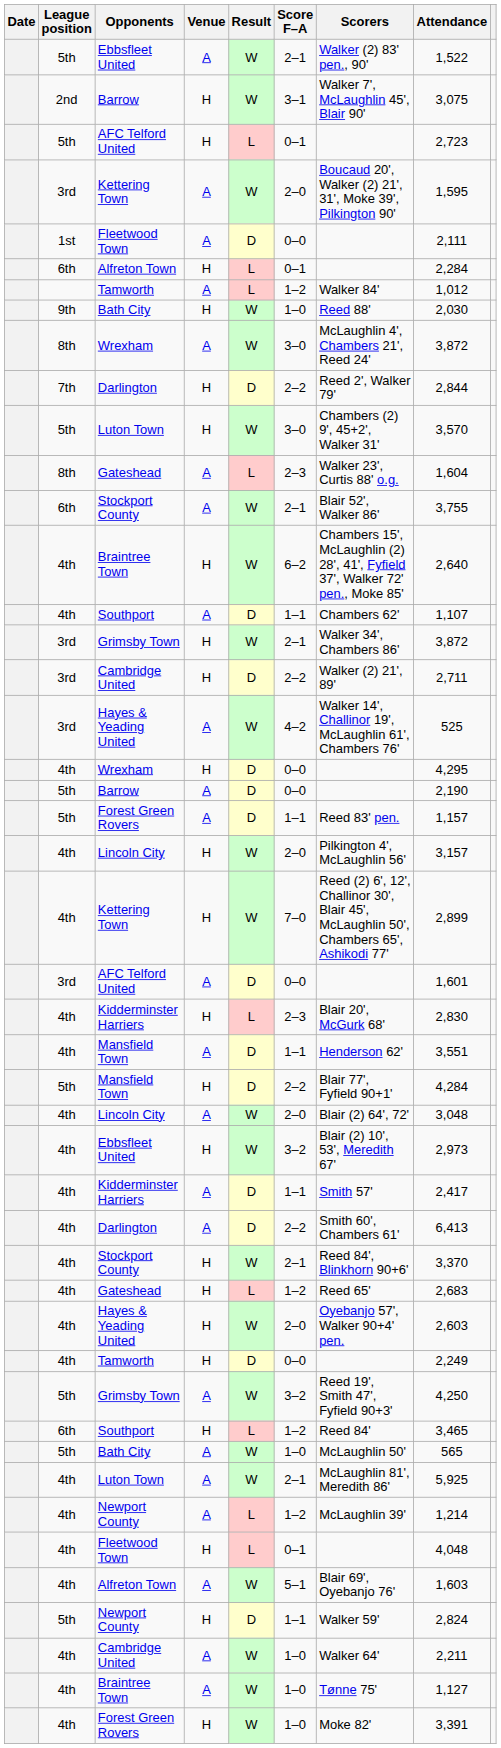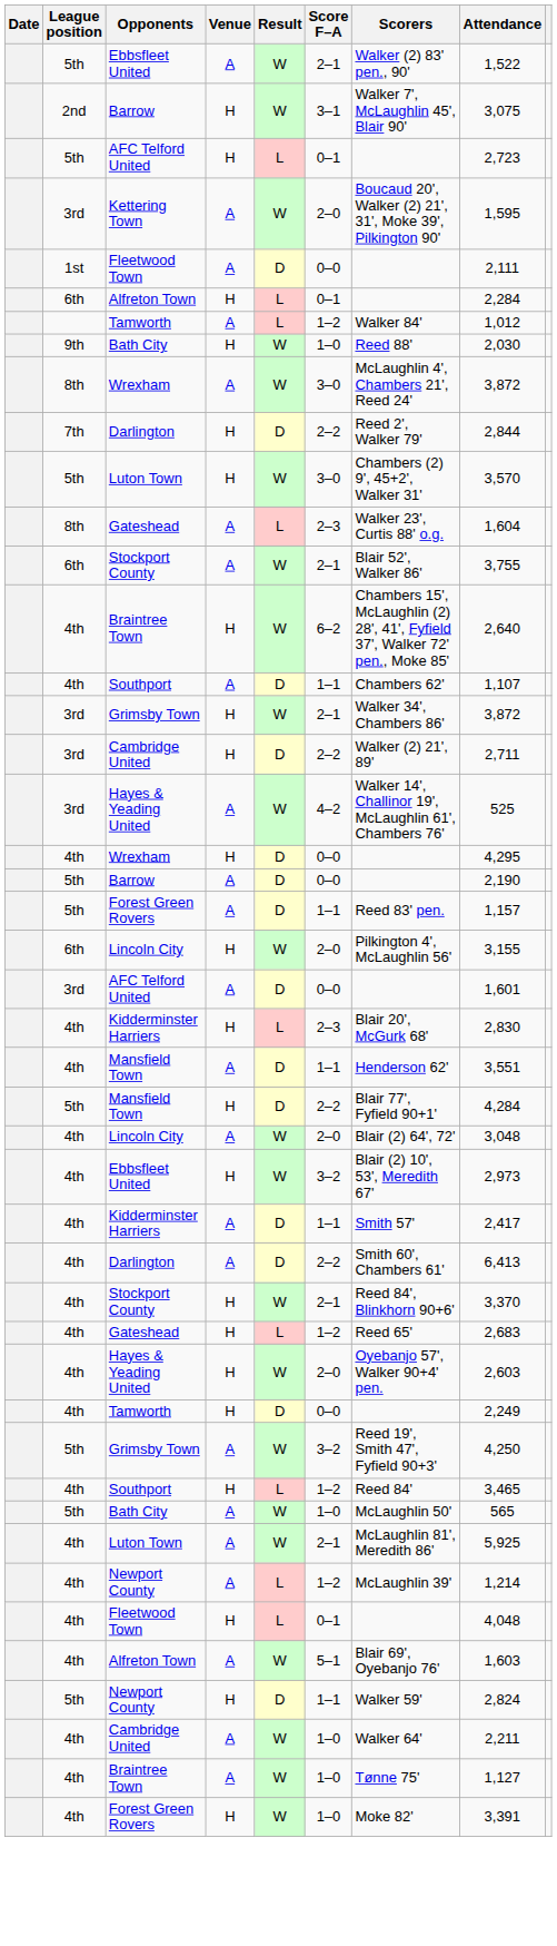 <table class="wikitable plainrowheaders sortable" style="text-align:center">
 <tr>
 <th scope=col>Date</th>
 <th scope=col>League<br>position</th>
 <th scope=col>Opponents</th>
 <th scope=col>Venue</th>
 <th scope=col>Result</th>
 <th scope=col>Score<br>F–A</th>
 <th scope=col class=unsortable>Scorers</th>
 <th scope=col>Attendance</th>
 <th scope=col class=unsortable></th>
 </tr>
 <tr>
 <th scope=row></th>
 <td>5th</td>
 <td align=left><a href='#'>Ebbsfleet United</a></td>
 <td><a href='#'>A</a></td>
 <td style=background-color:#CCFFCC>W</td>
 <td>2–1</td>
 <td align=left><a href='#'>Walker</a> (2) 83' <a href='#'>pen.</a>, 90'</td>
 <td>1,522</td>
 <td></td>
 </tr>
 <tr>
 <th scope=row></th>
 <td>2nd</td>
 <td align=left><a href='#'>Barrow</a></td>
 <td>H</td>
 <td style=background-color:#CCFFCC>W</td>
 <td>3–1</td>
 <td align=left>Walker 7', <a href='#'>McLaughlin</a> 45', <a href='#'>Blair</a> 90'</td>
 <td>3,075</td>
 <td></td>
 </tr>
 <tr>
 <th scope=row></th>
 <td>5th</td>
 <td align=left><a href='#'>AFC Telford United</a></td>
 <td>H</td>
 <td style=background-color:#FFCCCC>L</td>
 <td>0–1</td>
 <td align=left></td>
 <td>2,723</td>
 <td></td>
 </tr>
 <tr>
 <th scope=row></th>
 <td>3rd</td>
 <td align=left><a href='#'>Kettering Town</a></td>
 <td><a href='#'>A</a></td>
 <td style=background-color:#CCFFCC>W</td>
 <td>2–0</td>
 <td align=left><a href='#'>Boucaud</a> 20', Walker (2) 21', 31', Moke 39', <a href='#'>Pilkington</a> 90'</td>
 <td>1,595</td>
 <td></td>
 </tr>
 <tr>
 <th scope=row></th>
 <td>1st</td>
 <td align=left><a href='#'>Fleetwood Town</a></td>
 <td><a href='#'>A</a></td>
 <td style=background-color:#FFFFCC>D</td>
 <td>0–0</td>
 <td align=left></td>
 <td>2,111</td>
 <td></td>
 </tr>
 <tr>
 <th scope=row></th>
 <td>6th</td>
 <td align=left><a href='#'>Alfreton Town</a></td>
 <td>H</td>
 <td style=background-color:#FFCCCC>L</td>
 <td>0–1</td>
 <td align=left></td>
 <td>2,284</td>
 <td></td>
 </tr>
 <tr>
 <th scope=row></th>
 <td></td>
 <td align=left><a href='#'>Tamworth</a></td>
 <td><a href='#'>A</a></td>
 <td style=background-color:#FFCCCC>L</td>
 <td>1–2</td>
 <td align=left>Walker 84'</td>
 <td>1,012</td>
 <td></td>
 </tr>
 <tr>
 <th scope=row></th>
 <td>9th</td>
 <td align=left><a href='#'>Bath City</a></td>
 <td>H</td>
 <td style=background-color:#CCFFCC>W</td>
 <td>1–0</td>
 <td align=left><a href='#'>Reed</a> 88'</td>
 <td>2,030</td>
 <td></td>
 </tr>
 <tr>
 <th scope=row></th>
 <td>8th</td>
 <td align=left><a href='#'>Wrexham</a></td>
 <td><a href='#'>A</a></td>
 <td style=background-color:#CCFFCC>W</td>
 <td>3–0</td>
 <td align=left>McLaughlin 4', <a href='#'>Chambers</a> 21', Reed 24'</td>
 <td>3,872</td>
 <td></td>
 </tr>
 <tr>
 <th scope=row></th>
 <td>7th</td>
 <td align=left><a href='#'>Darlington</a></td>
 <td>H</td>
 <td style=background-color:#FFFFCC>D</td>
 <td>2–2</td>
 <td align=left>Reed 2', Walker 79'</td>
 <td>2,844</td>
 <td></td>
 </tr>
 <tr>
 <th scope=row></th>
 <td>5th</td>
 <td align=left><a href='#'>Luton Town</a></td>
 <td>H</td>
 <td style=background-color:#CCFFCC>W</td>
 <td>3–0</td>
 <td align=left>Chambers (2) 9', 45+2', Walker 31'</td>
 <td>3,570</td>
 <td></td>
 </tr>
 <tr>
 <th scope=row></th>
 <td>8th</td>
 <td align=left><a href='#'>Gateshead</a></td>
 <td><a href='#'>A</a></td>
 <td style=background-color:#FFCCCC>L</td>
 <td>2–3</td>
 <td align=left>Walker 23', Curtis 88' <a href='#'>o.g.</a></td>
 <td>1,604</td>
 <td></td>
 </tr>
 <tr>
 <th scope=row></th>
 <td>6th</td>
 <td align=left><a href='#'>Stockport County</a></td>
 <td><a href='#'>A</a></td>
 <td style=background-color:#CCFFCC>W</td>
 <td>2–1</td>
 <td align=left>Blair 52', Walker 86'</td>
 <td>3,755</td>
 <td></td>
 </tr>
 <tr>
 <th scope=row></th>
 <td>4th</td>
 <td align=left><a href='#'>Braintree Town</a></td>
 <td>H</td>
 <td style=background-color:#CCFFCC>W</td>
 <td>6–2</td>
 <td align=left>Chambers 15', McLaughlin (2) 28', 41', <a href='#'>Fyfield</a> 37', Walker 72' <a href='#'>pen.</a>, Moke 85'</td>
 <td>2,640</td>
 <td></td>
 </tr>
 <tr>
 <th scope=row></th>
 <td>4th</td>
 <td align=left><a href='#'>Southport</a></td>
 <td><a href='#'>A</a></td>
 <td style=background-color:#FFFFCC>D</td>
 <td>1–1</td>
 <td align=left>Chambers 62'</td>
 <td>1,107</td>
 <td></td>
 </tr>
 <tr>
 <th scope=row></th>
 <td>3rd</td>
 <td align=left><a href='#'>Grimsby Town</a></td>
 <td>H</td>
 <td style=background-color:#CCFFCC>W</td>
 <td>2–1</td>
 <td align=left>Walker 34', Chambers 86'</td>
 <td>3,872</td>
 <td></td>
 </tr>
 <tr>
 <th scope=row></th>
 <td>3rd</td>
 <td align=left><a href='#'>Cambridge United</a></td>
 <td>H</td>
 <td style=background-color:#FFFFCC>D</td>
 <td>2–2</td>
 <td align=left>Walker (2) 21', 89'</td>
 <td>2,711</td>
 <td></td>
 </tr>
 <tr>
 <th scope=row></th>
 <td>3rd</td>
 <td align=left><a href='#'>Hayes & Yeading United</a></td>
 <td><a href='#'>A</a></td>
 <td style=background-color:#CCFFCC>W</td>
 <td>4–2</td>
 <td align=left>Walker 14', <a href='#'>Challinor</a> 19', McLaughlin 61', Chambers 76'</td>
 <td>525</td>
 <td></td>
 </tr>
 <tr>
 <th scope=row></th>
 <td>4th</td>
 <td align=left><a href='#'>Wrexham</a></td>
 <td>H</td>
 <td style=background-color:#FFFFCC>D</td>
 <td>0–0</td>
 <td align=left></td>
 <td>4,295</td>
 <td></td>
 </tr>
 <tr>
 <th scope=row></th>
 <td>5th</td>
 <td align=left><a href='#'>Barrow</a></td>
 <td><a href='#'>A</a></td>
 <td style=background-color:#FFFFCC>D</td>
 <td>0–0</td>
 <td align=left></td>
 <td>2,190</td>
 <td></td>
 </tr>
 <tr>
 <th scope=row></th>
 <td>5th</td>
 <td align=left><a href='#'>Forest Green Rovers</a></td>
 <td><a href='#'>A</a></td>
 <td style=background-color:#FFFFCC>D</td>
 <td>1–1</td>
 <td align=left>Reed 83' <a href='#'>pen.</a></td>
 <td>1,157</td>
 <td></td>
 </tr>
 <tr>
 <th scope=row></th>
-<td>4th</td>
+<td>6th</td>
 <td align=left><a href='#'>Lincoln City</a></td>
 <td>H</td>
 <td style=background-color:#CCFFCC>W</td>
 <td>2–0</td>
 <td align=left>Pilkington 4', McLaughlin 56'</td>
-<td>3,157</td>
-<td></td>
-</tr>
-<tr>
-<th scope=row></th>
-<td>4th</td>
-<td align=left><a href='#'>Kettering Town</a></td>
-<td>H</td>
-<td style=background-color:#CCFFCC>W</td>
-<td>7–0</td>
-<td align=left>Reed (2) 6', 12', Challinor 30', Blair 45', McLaughlin 50', Chambers 65', <a href='#'>Ashikodi</a> 77'</td>
-<td>2,899</td>
+<td>3,155</td>
 <td></td>
 </tr>
 <tr>
 <th scope=row></th>
 <td>3rd</td>
 <td align=left><a href='#'>AFC Telford United</a></td>
 <td><a href='#'>A</a></td>
 <td style=background-color:#FFFFCC>D</td>
 <td>0–0</td>
 <td align=left></td>
 <td>1,601</td>
 <td></td>
 </tr>
 <tr>
 <th scope=row></th>
 <td>4th</td>
 <td align=left><a href='#'>Kidderminster Harriers</a></td>
 <td>H</td>
 <td style=background-color:#FFCCCC>L</td>
 <td>2–3</td>
 <td align=left>Blair 20', <a href='#'>McGurk</a> 68'</td>
 <td>2,830</td>
 <td></td>
 </tr>
 <tr>
 <th scope=row></th>
 <td>4th</td>
 <td align=left><a href='#'>Mansfield Town</a></td>
 <td><a href='#'>A</a></td>
 <td style=background-color:#FFFFCC>D</td>
 <td>1–1</td>
 <td align=left><a href='#'>Henderson</a> 62'</td>
 <td>3,551</td>
 <td></td>
 </tr>
 <tr>
 <th scope=row></th>
 <td>5th</td>
 <td align=left><a href='#'>Mansfield Town</a></td>
 <td>H</td>
 <td style=background-color:#FFFFCC>D</td>
 <td>2–2</td>
 <td align=left>Blair 77', Fyfield 90+1'</td>
 <td>4,284</td>
 <td></td>
 </tr>
 <tr>
 <th scope=row></th>
 <td>4th</td>
 <td align=left><a href='#'>Lincoln City</a></td>
 <td><a href='#'>A</a></td>
 <td style=background-color:#CCFFCC>W</td>
 <td>2–0</td>
 <td align=left>Blair (2) 64', 72'</td>
 <td>3,048</td>
 <td></td>
 </tr>
 <tr>
 <th scope=row></th>
 <td>4th</td>
 <td align=left><a href='#'>Ebbsfleet United</a></td>
 <td>H</td>
 <td style=background-color:#CCFFCC>W</td>
 <td>3–2</td>
 <td align=left>Blair (2) 10', 53', <a href='#'>Meredith</a> 67'</td>
 <td>2,973</td>
 <td></td>
 </tr>
 <tr>
 <th scope=row></th>
 <td>4th</td>
 <td align=left><a href='#'>Kidderminster Harriers</a></td>
 <td><a href='#'>A</a></td>
 <td style=background-color:#FFFFCC>D</td>
 <td>1–1</td>
 <td align=left><a href='#'>Smith</a> 57'</td>
 <td>2,417</td>
 <td></td>
 </tr>
 <tr>
 <th scope=row></th>
 <td>4th</td>
 <td align=left><a href='#'>Darlington</a></td>
 <td><a href='#'>A</a></td>
 <td style=background-color:#FFFFCC>D</td>
 <td>2–2</td>
 <td align=left>Smith 60', Chambers 61'</td>
 <td>6,413</td>
 <td></td>
 </tr>
 <tr>
 <th scope=row></th>
 <td>4th</td>
 <td align=left><a href='#'>Stockport County</a></td>
 <td>H</td>
 <td style=background-color:#CCFFCC>W</td>
 <td>2–1</td>
 <td align=left>Reed 84', <a href='#'>Blinkhorn</a> 90+6'</td>
 <td>3,370</td>
 <td></td>
 </tr>
 <tr>
 <th scope=row></th>
 <td>4th</td>
 <td align=left><a href='#'>Gateshead</a></td>
 <td>H</td>
 <td style=background-color:#FFCCCC>L</td>
 <td>1–2</td>
 <td align=left>Reed 65'</td>
 <td>2,683</td>
 <td></td>
 </tr>
 <tr>
 <th scope=row></th>
 <td>4th</td>
 <td align=left><a href='#'>Hayes & Yeading United</a></td>
 <td>H</td>
 <td style=background-color:#CCFFCC>W</td>
 <td>2–0</td>
 <td align=left><a href='#'>Oyebanjo</a> 57', Walker 90+4' <a href='#'>pen.</a></td>
 <td>2,603</td>
 <td></td>
 </tr>
 <tr>
 <th scope=row></th>
 <td>4th</td>
 <td align=left><a href='#'>Tamworth</a></td>
 <td>H</td>
 <td style=background-color:#FFFFCC>D</td>
 <td>0–0</td>
 <td align=left></td>
 <td>2,249</td>
 <td></td>
 </tr>
 <tr>
 <th scope=row></th>
 <td>5th</td>
 <td align=left><a href='#'>Grimsby Town</a></td>
 <td><a href='#'>A</a></td>
 <td style=background-color:#CCFFCC>W</td>
 <td>3–2</td>
 <td align=left>Reed 19', Smith 47', Fyfield 90+3'</td>
 <td>4,250</td>
 <td></td>
 </tr>
 <tr>
 <th scope=row></th>
-<td>6th</td>
+<td>4th</td>
 <td align=left><a href='#'>Southport</a></td>
 <td>H</td>
 <td style=background-color:#FFCCCC>L</td>
 <td>1–2</td>
 <td align=left>Reed 84'</td>
 <td>3,465</td>
 <td></td>
 </tr>
 <tr>
 <th scope=row></th>
 <td>5th</td>
 <td align=left><a href='#'>Bath City</a></td>
 <td><a href='#'>A</a></td>
 <td style=background-color:#CCFFCC>W</td>
 <td>1–0</td>
 <td align=left>McLaughlin 50'</td>
 <td>565</td>
 <td></td>
 </tr>
 <tr>
 <th scope=row></th>
 <td>4th</td>
 <td align=left><a href='#'>Luton Town</a></td>
 <td><a href='#'>A</a></td>
 <td style=background-color:#CCFFCC>W</td>
 <td>2–1</td>
 <td align=left>McLaughlin 81', Meredith 86'</td>
 <td>5,925</td>
 <td></td>
 </tr>
 <tr>
 <th scope=row></th>
 <td>4th</td>
 <td align=left><a href='#'>Newport County</a></td>
 <td><a href='#'>A</a></td>
 <td style=background-color:#FFCCCC>L</td>
 <td>1–2</td>
 <td align=left>McLaughlin 39'</td>
 <td>1,214</td>
 <td></td>
 </tr>
 <tr>
 <th scope=row></th>
 <td>4th</td>
 <td align=left><a href='#'>Fleetwood Town</a></td>
 <td>H</td>
 <td style=background-color:#FFCCCC>L</td>
 <td>0–1</td>
 <td align=left></td>
 <td>4,048</td>
 <td></td>
 </tr>
 <tr>
 <th scope=row></th>
 <td>4th</td>
 <td align=left><a href='#'>Alfreton Town</a></td>
 <td><a href='#'>A</a></td>
 <td style=background-color:#CCFFCC>W</td>
 <td>5–1</td>
 <td align=left>Blair 69', Oyebanjo 76'</td>
 <td>1,603</td>
 <td></td>
 </tr>
 <tr>
 <th scope=row></th>
 <td>5th</td>
 <td align=left><a href='#'>Newport County</a></td>
 <td>H</td>
 <td style=background-color:#FFFFCC>D</td>
 <td>1–1</td>
 <td align=left>Walker 59'</td>
 <td>2,824</td>
 <td></td>
 </tr>
 <tr>
 <th scope=row></th>
 <td>4th</td>
 <td align=left><a href='#'>Cambridge United</a></td>
 <td><a href='#'>A</a></td>
 <td style=background-color:#CCFFCC>W</td>
 <td>1–0</td>
 <td align=left>Walker 64'</td>
 <td>2,211</td>
 <td></td>
 </tr>
 <tr>
 <th scope=row></th>
 <td>4th</td>
 <td align=left><a href='#'>Braintree Town</a></td>
 <td><a href='#'>A</a></td>
 <td style=background-color:#CCFFCC>W</td>
 <td>1–0</td>
 <td align=left><a href='#'>Tønne</a> 75'</td>
 <td>1,127</td>
 <td></td>
 </tr>
 <tr>
 <th scope=row></th>
 <td>4th</td>
 <td align=left><a href='#'>Forest Green Rovers</a></td>
 <td>H</td>
 <td style=background-color:#CCFFCC>W</td>
 <td>1–0</td>
 <td align=left>Moke 82'</td>
 <td>3,391</td>
 <td></td>
 </tr>
 </table>
